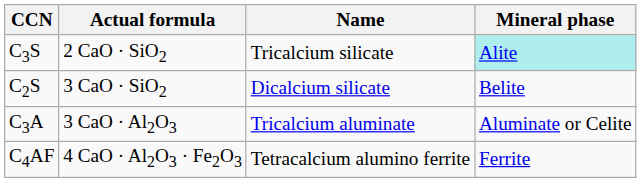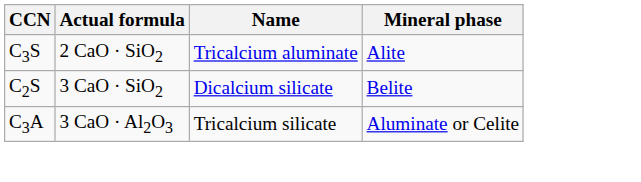 <table class="wikitable">
 <tr>
 <th>CCN</th>
 <th>Actual formula</th>
 <th>Name</th>
 <th>Mineral phase</th>
 </tr>
 <tr>
 <td>C<sub>3</sub>S</td>
 <td>2 CaO · SiO<sub>2</sub></td>
-<td>Tricalcium silicate</td>
-<td style="background: paleturquoise;"><a href='#'>Alite</a></td>
+<td><a href='#'>Tricalcium aluminate</a></td>
+<td><a href='#'>Alite</a></td>
 </tr>
 <tr>
 <td>C<sub>2</sub>S</td>
 <td>3 CaO · SiO<sub>2</sub></td>
 <td><a href='#'>Dicalcium silicate</a></td>
 <td><a href='#'>Belite</a></td>
 </tr>
 <tr>
 <td>C<sub>3</sub>A</td>
 <td>3 CaO · Al<sub>2</sub>O<sub>3</sub></td>
-<td><a href='#'>Tricalcium aluminate</a></td>
+<td>Tricalcium silicate</td>
 <td><a href='#'>Aluminate</a> or Celite</td>
 </tr>
-<tr>
-<td>C<sub>4</sub>AF</td>
-<td>4 CaO · Al<sub>2</sub>O<sub>3</sub> · Fe<sub>2</sub>O<sub>3</sub></td>
-<td>Tetracalcium alumino ferrite</td>
-<td><a href='#'>Ferrite</a></td>
-</tr>
 </table>
